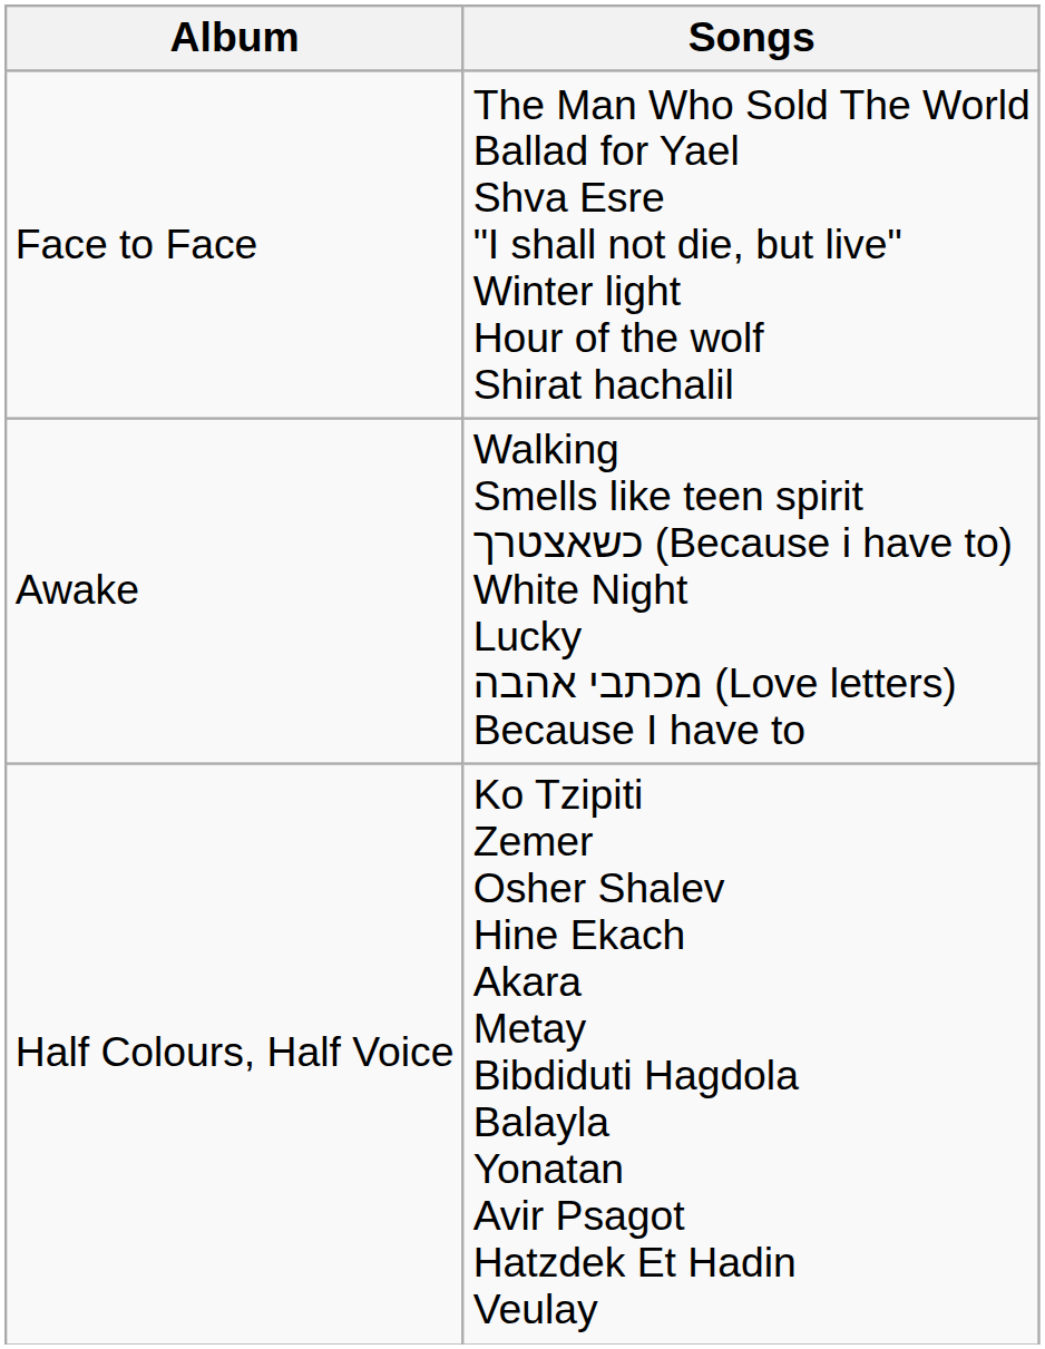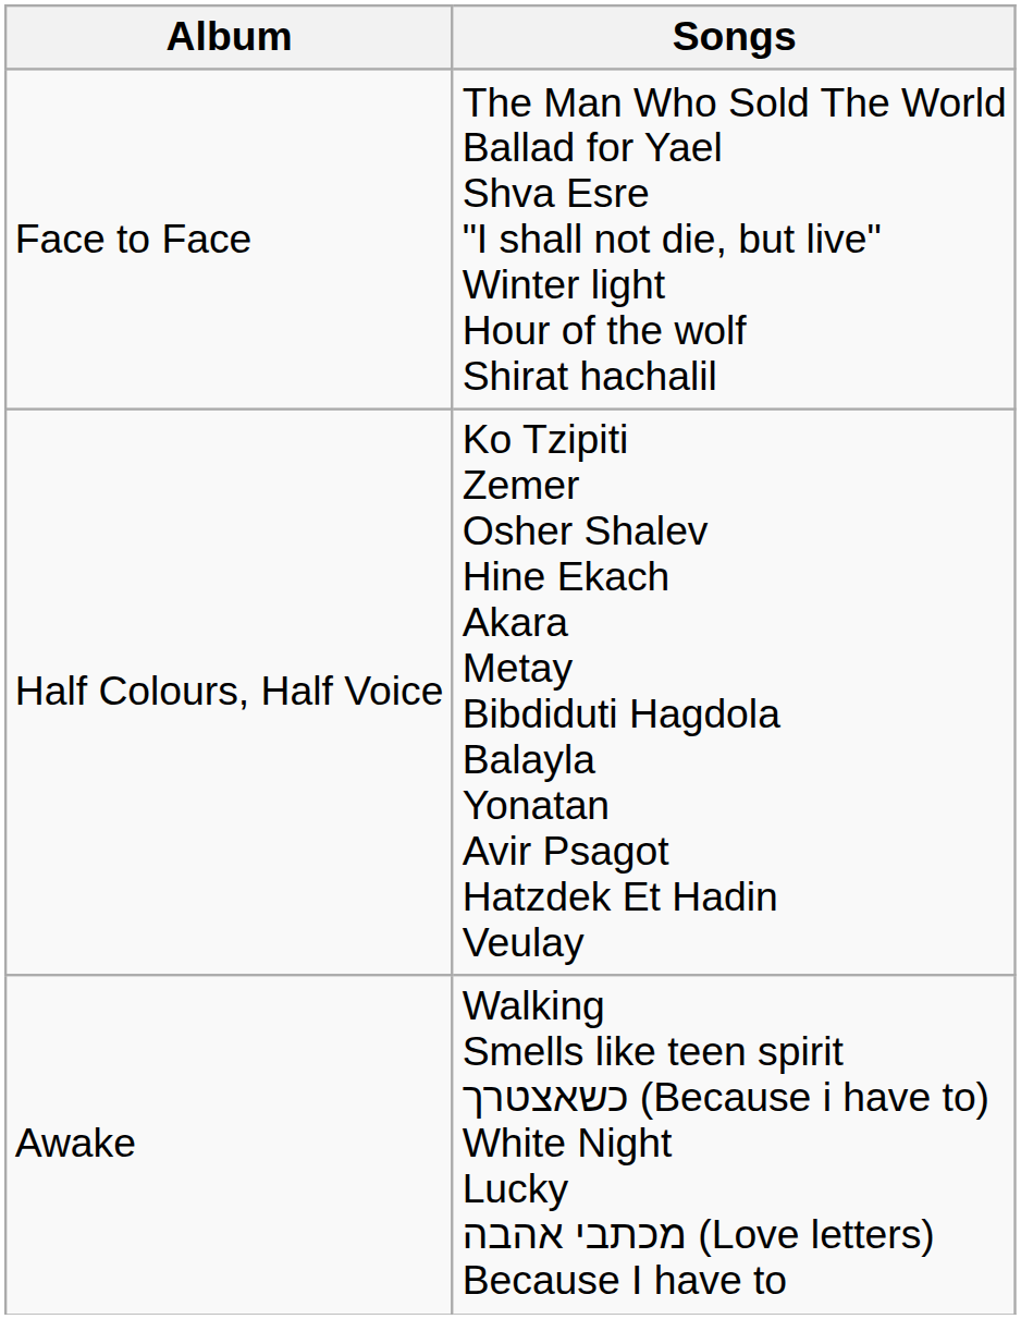 <table class="wikitable">
 <tr>
 <th>Album</th>
 <th>Songs</th>
 </tr>
 <tr>
 <td>Face to Face</td>
 <td>The Man Who Sold The World <br> Ballad for Yael  <br> Shva Esre <br> "I shall not die, but live" <br> Winter light <br> Hour of the wolf <br> Shirat hachalil</td>
 </tr>
 <tr>
+<td>Half Colours, Half Voice</td>
+<td>Ko Tzipiti <br> Zemer <br> Osher Shalev <br> Hine Ekach <br> Akara <br> Metay <br> Bibdiduti Hagdola <br> Balayla <br> Yonatan  <br> Avir Psagot <br> Hatzdek Et Hadin <br> Veulay</td>
+</tr>
+<tr>
 <td>Awake</td>
 <td>Walking <br> Smells like teen spirit <br> כשאצטרך (Because i have to) <br> White Night <br> Lucky <br> מכתבי אהבה (Love letters) <br> Because I have to</td>
 </tr>
-<tr>
-<td>Half Colours, Half Voice</td>
-<td>Ko Tzipiti <br> Zemer <br> Osher Shalev <br> Hine Ekach <br> Akara <br> Metay <br> Bibdiduti Hagdola <br> Balayla <br> Yonatan  <br> Avir Psagot <br> Hatzdek Et Hadin <br> Veulay</td>
-</tr>
 </table>
